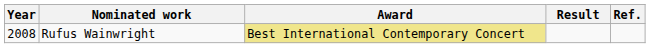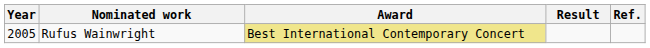 <table class="wikitable">
 <tr>
 <th>Year</th>
 <th width="220">Nominated work</th>
 <th width="325">Award</th>
 <th width="65">Result</th>
 <th>Ref.</th>
 </tr>
 <tr>
-<td align="center">2008</td>
+<td align="center">2005</td>
 <td>Rufus Wainwright</td>
 <td style="background: khaki;">Best International Contemporary Concert</td>
 <td></td>
 <td align="center"></td>
 </tr>
 </table>
